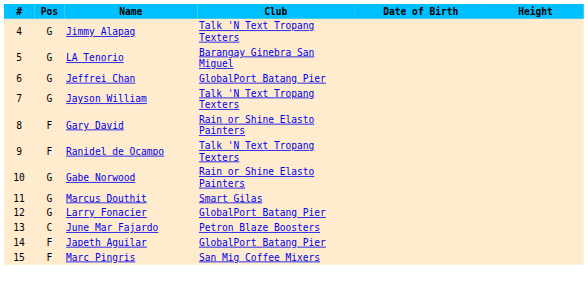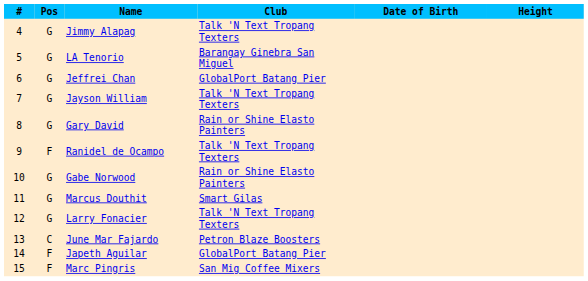 <table border=0 cellpadding=2 cellspacing=0  |- bgcolor=#FFECCE style="text-align:center; font-size:90%;" width=80%>
 <tr bgcolor=#00BFFF>
 <th width=5%>#</th>
 <th width=5%>Pos</th>
 <th width=22%>Name</th>
 <th width=26%>Club</th>
 <th width=22%>Date of Birth</th>
 <th width=16%>Height</th>
 </tr>
 <tr>
 <td>4</td>
 <td>G</td>
 <td align=left><a href='#'>Jimmy Alapag</a></td>
 <td align=left> <a href='#'>Talk 'N Text Tropang Texters</a></td>
 <td align=left></td>
 <td></td>
 </tr>
 <tr>
 <td>5</td>
 <td>G</td>
 <td align=left><a href='#'>LA Tenorio</a></td>
 <td align=left> <a href='#'>Barangay Ginebra San Miguel</a></td>
 <td align=left></td>
 <td></td>
 </tr>
 <tr>
 <td>6</td>
 <td>G</td>
 <td align=left><a href='#'>Jeffrei Chan</a></td>
 <td align=left> <a href='#'>GlobalPort Batang Pier</a></td>
 <td align=left></td>
 <td></td>
 </tr>
 <tr>
 <td>7</td>
 <td>G</td>
 <td align=left><a href='#'>Jayson William</a></td>
 <td align=left> <a href='#'>Talk 'N Text Tropang Texters</a></td>
 <td align=left></td>
 <td></td>
 </tr>
 <tr>
 <td>8</td>
-<td>F</td>
+<td>G</td>
 <td align=left><a href='#'>Gary David</a></td>
 <td align=left> <a href='#'>Rain or Shine Elasto Painters</a></td>
 <td align=left></td>
 <td></td>
 </tr>
 <tr>
 <td>9</td>
 <td>F</td>
 <td align=left><a href='#'>Ranidel de Ocampo</a></td>
 <td align=left> <a href='#'>Talk 'N Text Tropang Texters</a></td>
 <td align=left></td>
 <td></td>
 </tr>
 <tr>
 <td>10</td>
 <td>G</td>
 <td align=left><a href='#'>Gabe Norwood</a></td>
 <td align=left> <a href='#'>Rain or Shine Elasto Painters</a></td>
 <td align=left></td>
 <td></td>
 </tr>
 <tr>
 <td>11</td>
 <td>G</td>
 <td align=left><a href='#'>Marcus Douthit</a></td>
 <td align=left> <a href='#'>Smart Gilas</a></td>
 <td align=left></td>
 <td></td>
 </tr>
 <tr>
 <td>12</td>
 <td>G</td>
 <td align=left><a href='#'>Larry Fonacier</a></td>
-<td align=left> <a href='#'>GlobalPort Batang Pier</a></td>
+<td align=left> <a href='#'>Talk 'N Text Tropang Texters</a></td>
 <td align=left></td>
 <td></td>
 </tr>
 <tr>
 <td>13</td>
 <td>C</td>
 <td align=left><a href='#'>June Mar Fajardo</a></td>
 <td align=left> <a href='#'>Petron Blaze Boosters</a></td>
 <td align=left></td>
 <td></td>
 </tr>
 <tr>
 <td>14</td>
 <td>F</td>
 <td align=left><a href='#'>Japeth Aguilar</a></td>
 <td align=left> <a href='#'>GlobalPort Batang Pier</a></td>
 <td align=left></td>
 <td></td>
 </tr>
 <tr>
 <td>15</td>
 <td>F</td>
 <td align=left><a href='#'>Marc Pingris</a></td>
 <td align=left> <a href='#'>San Mig Coffee Mixers</a></td>
 <td align=left></td>
 <td></td>
 </tr>
 </table>
